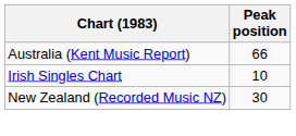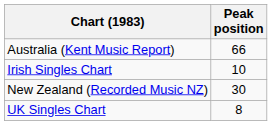 <table class="wikitable">
 <tr>
 <th>Chart (1983)</th>
 <th>Peak<br>position</th>
 </tr>
 <tr>
 <td>Australia (<a href='#'>Kent Music Report</a>)</td>
 <td align="center">66</td>
 </tr>
 <tr>
 <td><a href='#'>Irish Singles Chart</a></td>
 <td align="center">10</td>
 </tr>
 <tr>
 <td>New Zealand (<a href='#'>Recorded Music NZ</a>)</td>
 <td align="center">30</td>
 </tr>
+<tr>
+<td><a href='#'>UK Singles Chart</a></td>
+<td align="center">8</td>
+</tr>
 </table>
